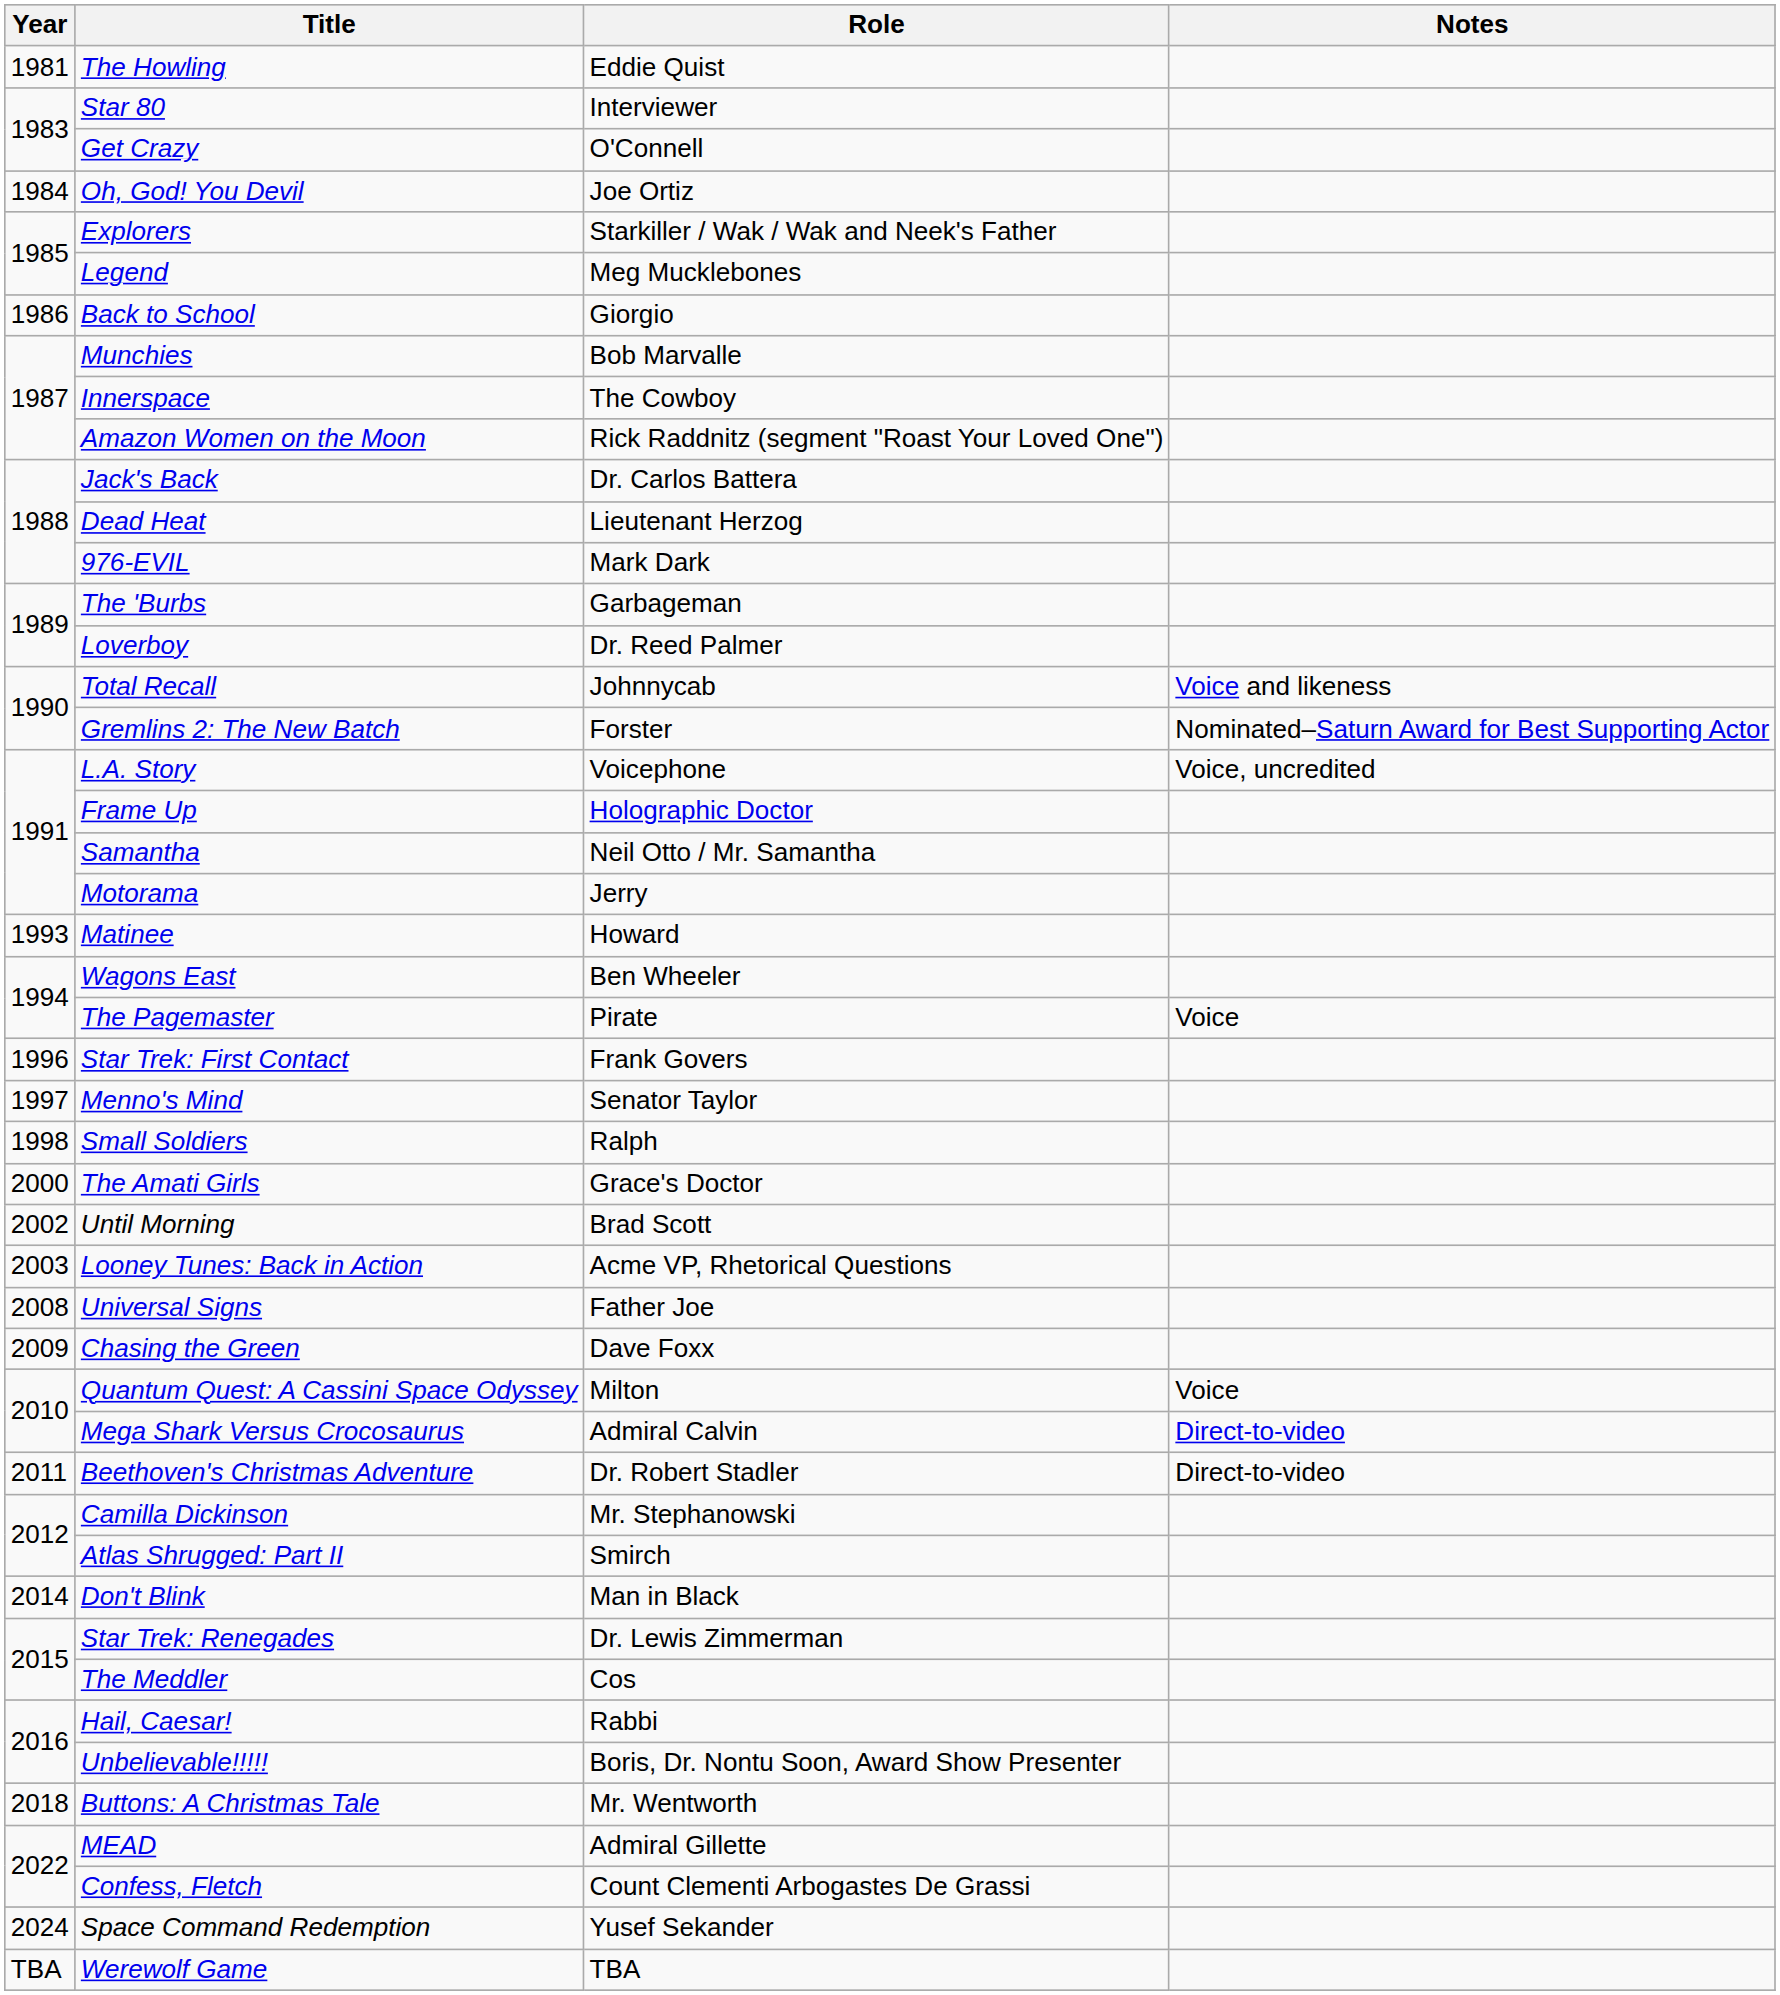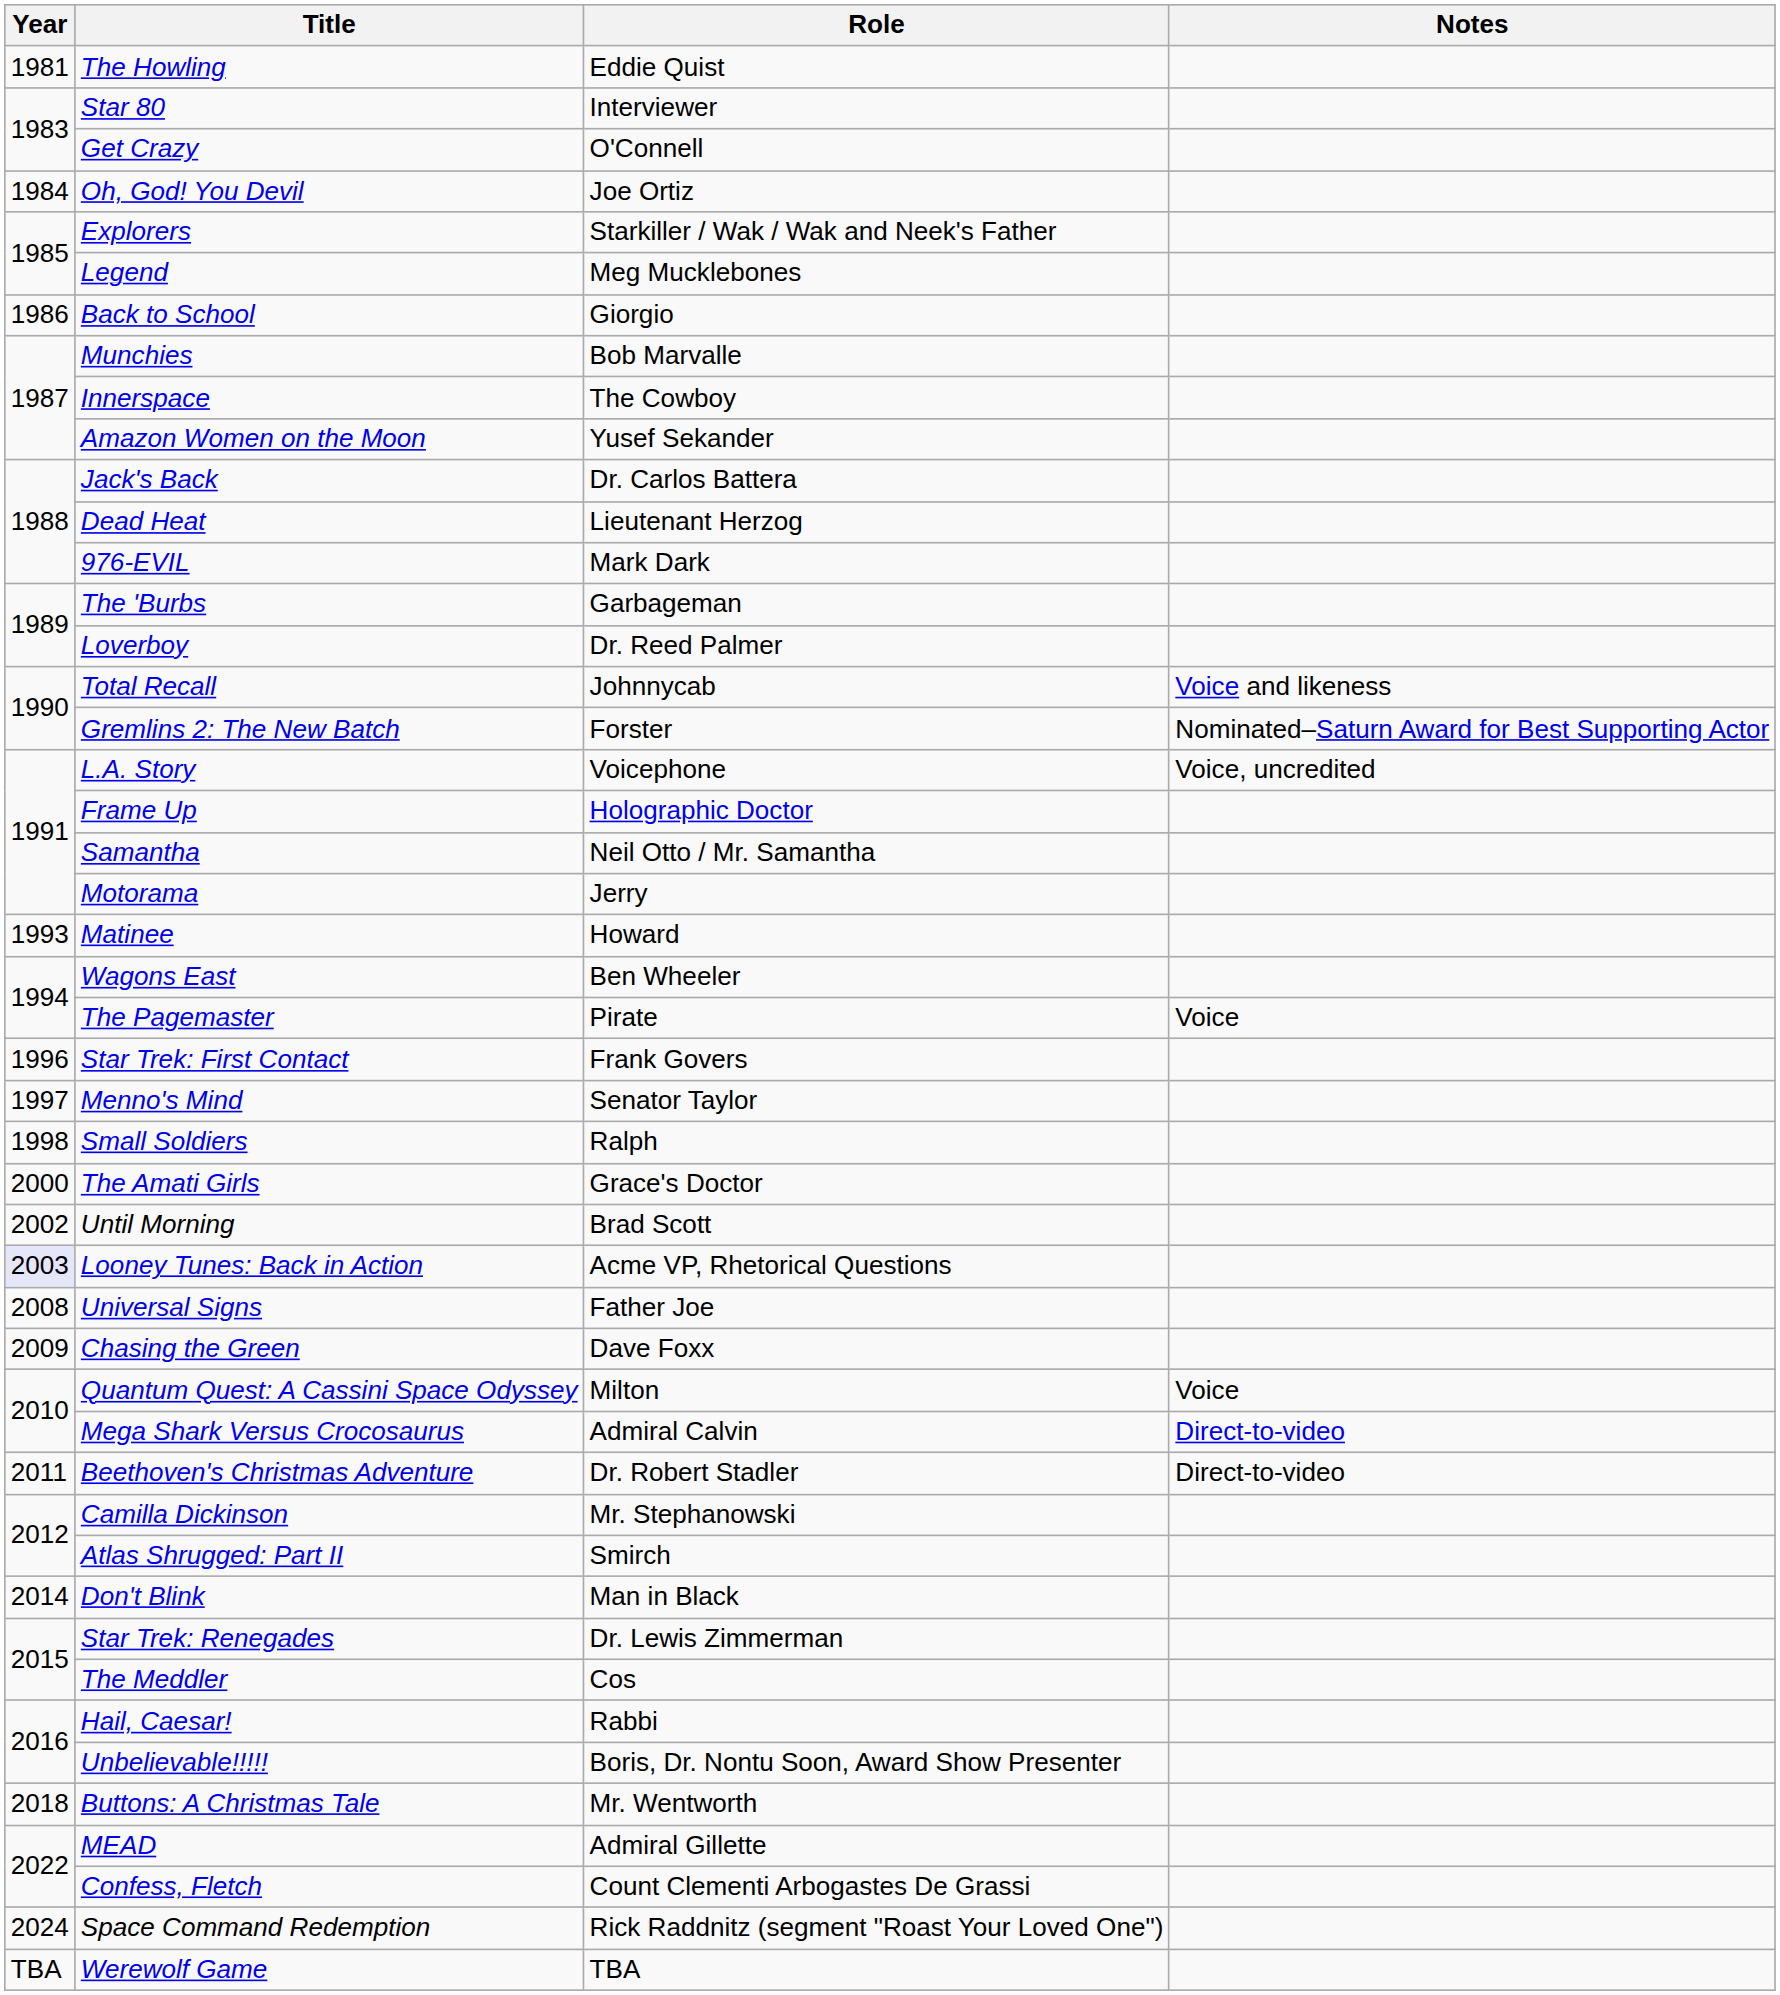 <table class="wikitable sortable">
 <tr>
 <th>Year</th>
 <th>Title</th>
 <th>Role</th>
 <th>Notes</th>
 </tr>
 <tr>
 <td>1981</td>
 <td><em><a href='#'>The Howling</a></em></td>
 <td>Eddie Quist</td>
 <td></td>
 </tr>
 <tr>
 <td rowspan="2">1983</td>
 <td><em><a href='#'>Star 80</a></em></td>
 <td>Interviewer</td>
 <td></td>
 </tr>
 <tr>
 <td><em><a href='#'>Get Crazy</a></em></td>
 <td>O'Connell</td>
 <td></td>
 </tr>
 <tr>
 <td>1984</td>
 <td><em><a href='#'>Oh, God! You Devil</a></em></td>
 <td>Joe Ortiz</td>
 <td></td>
 </tr>
 <tr>
 <td rowspan="2">1985</td>
 <td><em><a href='#'>Explorers</a></em></td>
 <td>Starkiller / Wak / Wak and Neek's Father</td>
 <td></td>
 </tr>
 <tr>
 <td><em><a href='#'>Legend</a></em></td>
 <td>Meg Mucklebones</td>
 <td></td>
 </tr>
 <tr>
 <td>1986</td>
 <td><em><a href='#'>Back to School</a></em></td>
 <td>Giorgio</td>
 <td></td>
 </tr>
 <tr>
 <td rowspan="3">1987</td>
 <td><em><a href='#'>Munchies</a></em></td>
 <td>Bob Marvalle</td>
 <td></td>
 </tr>
 <tr>
 <td><em><a href='#'>Innerspace</a></em></td>
 <td>The Cowboy</td>
 <td></td>
 </tr>
 <tr>
 <td><em><a href='#'>Amazon Women on the Moon</a></em></td>
-<td>Rick Raddnitz (segment "Roast Your Loved One")</td>
+<td>Yusef Sekander</td>
 <td></td>
 </tr>
 <tr>
 <td rowspan="3">1988</td>
 <td><em><a href='#'>Jack's Back</a></em></td>
 <td>Dr. Carlos Battera</td>
 <td></td>
 </tr>
 <tr>
 <td><em><a href='#'>Dead Heat</a></em></td>
 <td>Lieutenant Herzog</td>
 <td></td>
 </tr>
 <tr>
 <td><em><a href='#'>976-EVIL</a></em></td>
 <td>Mark Dark</td>
 <td></td>
 </tr>
 <tr>
 <td rowspan="2">1989</td>
 <td><em><a href='#'>The 'Burbs</a></em></td>
 <td>Garbageman</td>
 <td></td>
 </tr>
 <tr>
 <td><em><a href='#'>Loverboy</a></em></td>
 <td>Dr. Reed Palmer</td>
 <td></td>
 </tr>
 <tr>
 <td rowspan="2">1990</td>
 <td><em><a href='#'>Total Recall</a></em></td>
 <td>Johnnycab</td>
 <td><a href='#'>Voice</a> and likeness</td>
 </tr>
 <tr>
 <td><em><a href='#'>Gremlins 2: The New Batch</a></em></td>
 <td>Forster</td>
 <td>Nominated–<a href='#'>Saturn Award for Best Supporting Actor</a></td>
 </tr>
 <tr>
 <td rowspan="4">1991</td>
 <td><em><a href='#'>L.A. Story</a></em></td>
 <td>Voicephone</td>
 <td>Voice, uncredited</td>
 </tr>
 <tr>
 <td><em><a href='#'>Frame Up</a></em></td>
 <td><a href='#'>Holographic Doctor</a></td>
 <td></td>
 </tr>
 <tr>
 <td><em><a href='#'>Samantha</a></em></td>
 <td>Neil Otto / Mr. Samantha</td>
 <td></td>
 </tr>
 <tr>
 <td><em><a href='#'>Motorama</a></em></td>
 <td>Jerry</td>
 <td></td>
 </tr>
 <tr>
 <td>1993</td>
 <td><em><a href='#'>Matinee</a></em></td>
 <td>Howard</td>
 <td></td>
 </tr>
 <tr>
 <td rowspan="2">1994</td>
 <td><em><a href='#'>Wagons East</a></em></td>
 <td>Ben Wheeler</td>
 <td></td>
 </tr>
 <tr>
 <td><em><a href='#'>The Pagemaster</a></em></td>
 <td>Pirate</td>
 <td>Voice</td>
 </tr>
 <tr>
 <td>1996</td>
 <td><em><a href='#'>Star Trek: First Contact</a></em></td>
 <td>Frank Govers</td>
 <td></td>
 </tr>
 <tr>
 <td>1997</td>
 <td><em><a href='#'>Menno's Mind</a></em></td>
 <td>Senator Taylor</td>
 <td></td>
 </tr>
 <tr>
 <td>1998</td>
 <td><em><a href='#'>Small Soldiers</a></em></td>
 <td>Ralph</td>
 <td></td>
 </tr>
 <tr>
 <td>2000</td>
 <td><em><a href='#'>The Amati Girls</a></em></td>
 <td>Grace's Doctor</td>
 <td></td>
 </tr>
 <tr>
 <td>2002</td>
 <td><em>Until Morning</em></td>
 <td>Brad Scott</td>
 <td></td>
 </tr>
 <tr>
-<td>2003</td>
+<td style="background: lavender;">2003</td>
 <td><em><a href='#'>Looney Tunes: Back in Action</a></em></td>
 <td>Acme VP, Rhetorical Questions</td>
 <td></td>
 </tr>
 <tr>
 <td>2008</td>
 <td><em><a href='#'>Universal Signs</a></em></td>
 <td>Father Joe</td>
 <td></td>
 </tr>
 <tr>
 <td>2009</td>
 <td><em><a href='#'>Chasing the Green</a></em></td>
 <td>Dave Foxx</td>
 <td></td>
 </tr>
 <tr>
 <td rowspan="2">2010</td>
 <td><em><a href='#'>Quantum Quest: A Cassini Space Odyssey</a></em></td>
 <td>Milton</td>
 <td>Voice</td>
 </tr>
 <tr>
 <td><em><a href='#'>Mega Shark Versus Crocosaurus</a></em></td>
 <td>Admiral Calvin</td>
 <td><a href='#'>Direct-to-video</a></td>
 </tr>
 <tr>
 <td>2011</td>
 <td><em><a href='#'>Beethoven's Christmas Adventure</a></em></td>
 <td>Dr. Robert Stadler</td>
 <td>Direct-to-video</td>
 </tr>
 <tr>
 <td rowspan="2">2012</td>
 <td><em><a href='#'>Camilla Dickinson</a></em></td>
 <td>Mr. Stephanowski</td>
 <td></td>
 </tr>
 <tr>
 <td><em><a href='#'>Atlas Shrugged: Part II</a></em></td>
 <td>Smirch</td>
 <td></td>
 </tr>
 <tr>
 <td>2014</td>
 <td><em><a href='#'>Don't Blink</a></em></td>
 <td>Man in Black</td>
 <td></td>
 </tr>
 <tr>
 <td rowspan="2">2015</td>
 <td><em><a href='#'>Star Trek: Renegades</a></em></td>
 <td>Dr. Lewis Zimmerman</td>
 <td></td>
 </tr>
 <tr>
 <td><em><a href='#'>The Meddler</a></em></td>
 <td>Cos</td>
 <td></td>
 </tr>
 <tr>
 <td rowspan="2">2016</td>
 <td><em><a href='#'>Hail, Caesar!</a></em></td>
 <td>Rabbi</td>
 <td></td>
 </tr>
 <tr>
 <td><em><a href='#'>Unbelievable!!!!!</a></em></td>
 <td>Boris, Dr. Nontu Soon, Award Show Presenter</td>
 <td></td>
 </tr>
 <tr>
 <td>2018</td>
 <td><em><a href='#'>Buttons: A Christmas Tale</a></em></td>
 <td>Mr. Wentworth</td>
 <td></td>
 </tr>
 <tr>
 <td rowspan="2">2022</td>
 <td><em><a href='#'>MEAD</a></em></td>
 <td>Admiral Gillette</td>
 <td></td>
 </tr>
 <tr>
 <td><em><a href='#'>Confess, Fletch</a></em></td>
 <td>Count Clementi Arbogastes De Grassi</td>
 <td></td>
 </tr>
 <tr>
 <td>2024</td>
 <td><em>Space Command Redemption</em></td>
-<td>Yusef Sekander</td>
+<td>Rick Raddnitz (segment "Roast Your Loved One")</td>
 <td></td>
 </tr>
 <tr>
 <td>TBA</td>
 <td><em><a href='#'>Werewolf Game</a></em></td>
 <td>TBA</td>
 <td></td>
 </tr>
 </table>
